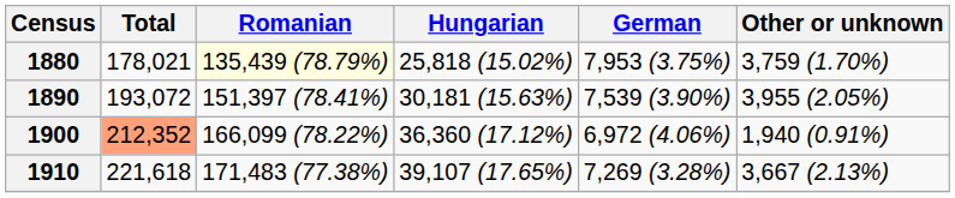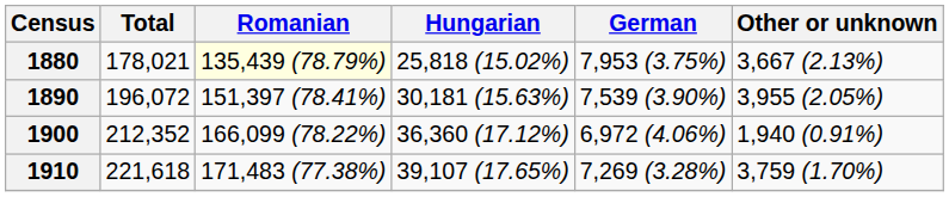 <table class="wikitable">
 <tr>
 <th>Census</th>
 <th>Total</th>
 <th><a href='#'>Romanian</a></th>
 <th><a href='#'>Hungarian</a></th>
 <th><a href='#'>German</a></th>
 <th>Other or unknown</th>
 </tr>
 <tr>
 <th>1880</th>
 <td>178,021</td>
 <td style="background: lightyellow;">135,439 <em>(78.79%)</em></td>
 <td>25,818 <em>(15.02%)</em></td>
 <td>7,953 <em>(3.75%)</em></td>
-<td>3,759 <em>(1.70%)</em></td>
+<td>3,667 <em>(2.13%)</em></td>
 </tr>
 <tr>
 <th>1890</th>
-<td>193,072</td>
+<td>196,072</td>
 <td>151,397 <em>(78.41%)</em></td>
 <td>30,181 <em>(15.63%)</em></td>
 <td>7,539 <em>(3.90%)</em></td>
 <td>3,955 <em>(2.05%)</em></td>
 </tr>
 <tr>
 <th>1900</th>
-<td style="background: lightsalmon;">212,352</td>
+<td>212,352</td>
 <td>166,099 <em>(78.22%)</em></td>
 <td>36,360 <em>(17.12%)</em></td>
 <td>6,972 <em>(4.06%)</em></td>
 <td>1,940 <em>(0.91%)</em></td>
 </tr>
 <tr>
 <th>1910</th>
 <td>221,618</td>
 <td>171,483 <em>(77.38%)</em></td>
 <td>39,107 <em>(17.65%)</em></td>
 <td>7,269 <em>(3.28%)</em></td>
-<td>3,667 <em>(2.13%)</em></td>
+<td>3,759 <em>(1.70%)</em></td>
 </tr>
 <tr>
 </tr>
 </table>
